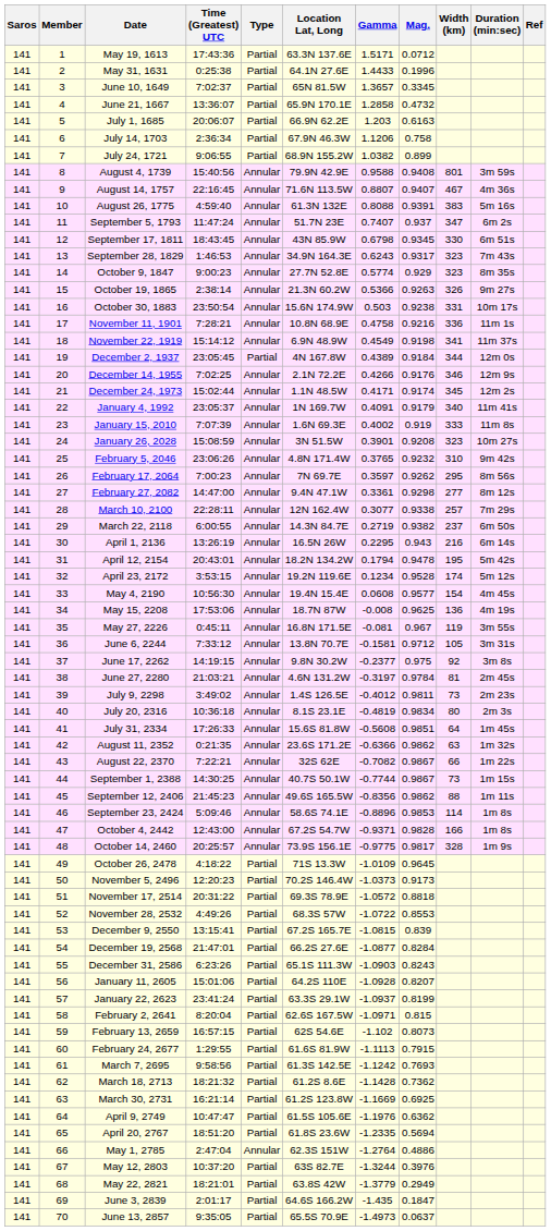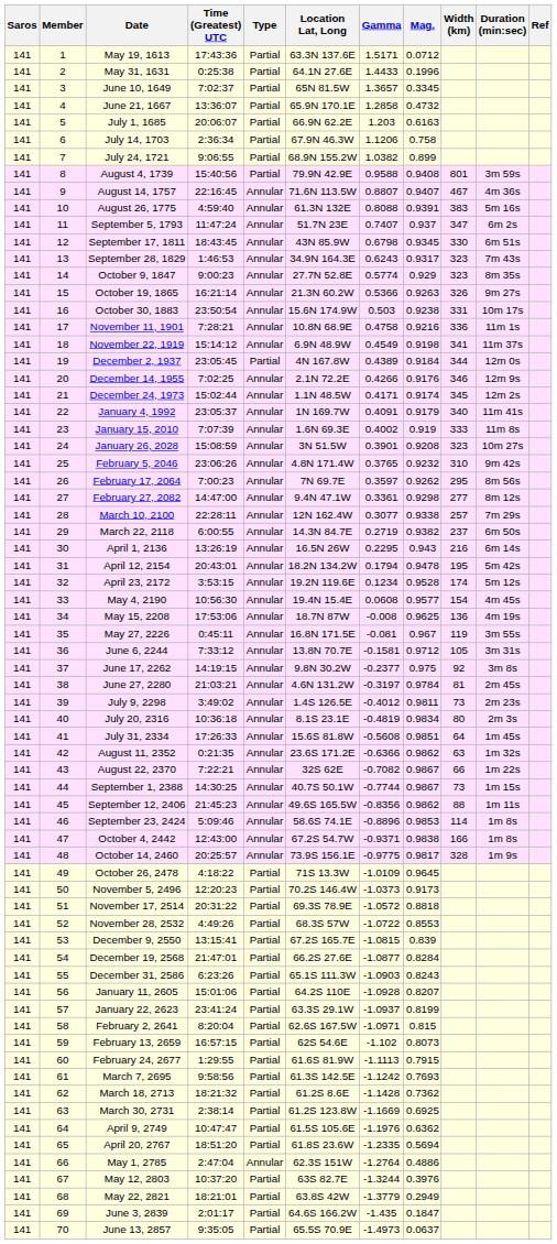 <table class=wikitable>
 <tr align=center>
 <th>Saros</th>
 <th>Member</th>
 <th>Date</th>
 <th>Time<br>(Greatest)<br><a href='#'>UTC</a></th>
 <th>Type</th>
 <th>Location<br>Lat, Long</th>
 <th><a href='#'>Gamma</a></th>
 <th><a href='#'>Mag.</a></th>
 <th>Width<br>(km)</th>
 <th>Duration<br>(min:sec)</th>
 <th>Ref</th>
 </tr>
 <tr align=center bgcolor=#ffffe0>
 <td>141</td>
 <td>1</td>
 <td>May 19, 1613</td>
 <td>17:43:36</td>
 <td>Partial</td>
 <td>63.3N 137.6E</td>
 <td>1.5171</td>
 <td>0.0712</td>
 <td></td>
 <td></td>
 <td></td>
 </tr>
 <tr align=center bgcolor=#ffffe0>
 <td>141</td>
 <td>2</td>
 <td>May 31, 1631</td>
 <td>0:25:38</td>
 <td>Partial</td>
 <td>64.1N 27.6E</td>
 <td>1.4433</td>
 <td>0.1996</td>
 <td></td>
 <td></td>
 <td></td>
 </tr>
 <tr align=center bgcolor=#ffffe0>
 <td>141</td>
 <td>3</td>
 <td>June 10, 1649</td>
 <td>7:02:37</td>
 <td>Partial</td>
 <td>65N 81.5W</td>
 <td>1.3657</td>
 <td>0.3345</td>
 <td></td>
 <td></td>
 <td></td>
 </tr>
 <tr align=center bgcolor=#ffffe0>
 <td>141</td>
 <td>4</td>
 <td>June 21, 1667</td>
 <td>13:36:07</td>
 <td>Partial</td>
 <td>65.9N 170.1E</td>
 <td>1.2858</td>
 <td>0.4732</td>
 <td></td>
 <td></td>
 <td></td>
 </tr>
 <tr align=center bgcolor=#ffffe0>
 <td>141</td>
 <td>5</td>
 <td>July 1, 1685</td>
 <td>20:06:07</td>
 <td>Partial</td>
 <td>66.9N 62.2E</td>
 <td>1.203</td>
 <td>0.6163</td>
 <td></td>
 <td></td>
 <td></td>
 </tr>
 <tr align=center bgcolor=#ffffe0>
 <td>141</td>
 <td>6</td>
 <td>July 14, 1703</td>
 <td>2:36:34</td>
 <td>Partial</td>
 <td>67.9N 46.3W</td>
 <td>1.1206</td>
 <td>0.758</td>
 <td></td>
 <td></td>
 <td></td>
 </tr>
 <tr align=center bgcolor=#ffffe0>
 <td>141</td>
 <td>7</td>
 <td>July 24, 1721</td>
 <td>9:06:55</td>
 <td>Partial</td>
 <td>68.9N 155.2W</td>
 <td>1.0382</td>
 <td>0.899</td>
 <td></td>
 <td></td>
 <td></td>
 </tr>
 <tr align=center bgcolor=#ffe0ff>
 <td>141</td>
 <td>8</td>
 <td>August 4, 1739</td>
 <td>15:40:56</td>
-<td>Annular</td>
+<td>Partial</td>
 <td>79.9N 42.9E</td>
 <td>0.9588</td>
 <td>0.9408</td>
 <td>801</td>
 <td>3m 59s</td>
 <td></td>
 </tr>
 <tr align=center bgcolor=#ffe0ff>
 <td>141</td>
 <td>9</td>
 <td>August 14, 1757</td>
 <td>22:16:45</td>
 <td>Annular</td>
 <td>71.6N 113.5W</td>
 <td>0.8807</td>
 <td>0.9407</td>
 <td>467</td>
 <td>4m 36s</td>
 <td></td>
 </tr>
 <tr align=center bgcolor=#ffe0ff>
 <td>141</td>
 <td>10</td>
 <td>August 26, 1775</td>
 <td>4:59:40</td>
 <td>Annular</td>
 <td>61.3N 132E</td>
 <td>0.8088</td>
 <td>0.9391</td>
 <td>383</td>
 <td>5m 16s</td>
 <td></td>
 </tr>
 <tr align=center bgcolor=#ffe0ff>
 <td>141</td>
 <td>11</td>
 <td>September 5, 1793</td>
 <td>11:47:24</td>
 <td>Annular</td>
 <td>51.7N 23E</td>
 <td>0.7407</td>
 <td>0.937</td>
 <td>347</td>
 <td>6m 2s</td>
 <td></td>
 </tr>
 <tr align=center bgcolor=#ffe0ff>
 <td>141</td>
 <td>12</td>
 <td>September 17, 1811</td>
 <td>18:43:45</td>
 <td>Annular</td>
 <td>43N 85.9W</td>
 <td>0.6798</td>
 <td>0.9345</td>
 <td>330</td>
 <td>6m 51s</td>
 <td></td>
 </tr>
 <tr align=center bgcolor=#ffe0ff>
 <td>141</td>
 <td>13</td>
 <td>September 28, 1829</td>
 <td>1:46:53</td>
 <td>Annular</td>
 <td>34.9N 164.3E</td>
 <td>0.6243</td>
 <td>0.9317</td>
 <td>323</td>
 <td>7m 43s</td>
 <td></td>
 </tr>
 <tr align=center bgcolor=#ffe0ff>
 <td>141</td>
 <td>14</td>
 <td>October 9, 1847</td>
 <td>9:00:23</td>
 <td>Annular</td>
 <td>27.7N 52.8E</td>
 <td>0.5774</td>
 <td>0.929</td>
 <td>323</td>
 <td>8m 35s</td>
 <td></td>
 </tr>
 <tr align=center bgcolor=#ffe0ff>
 <td>141</td>
 <td>15</td>
 <td>October 19, 1865</td>
-<td>2:38:14</td>
+<td>16:21:14</td>
 <td>Annular</td>
 <td>21.3N 60.2W</td>
 <td>0.5366</td>
 <td>0.9263</td>
 <td>326</td>
 <td>9m 27s</td>
 <td></td>
 </tr>
 <tr align=center bgcolor=#ffe0ff>
 <td>141</td>
 <td>16</td>
 <td>October 30, 1883</td>
 <td>23:50:54</td>
 <td>Annular</td>
 <td>15.6N 174.9W</td>
 <td>0.503</td>
 <td>0.9238</td>
 <td>331</td>
 <td>10m 17s</td>
 <td></td>
 </tr>
 <tr align=center bgcolor=#ffe0ff>
 <td>141</td>
 <td>17</td>
 <td><a href='#'>November 11, 1901</a></td>
 <td>7:28:21</td>
 <td>Annular</td>
 <td>10.8N 68.9E</td>
 <td>0.4758</td>
 <td>0.9216</td>
 <td>336</td>
 <td>11m 1s</td>
 <td></td>
 </tr>
 <tr align=center bgcolor=#ffe0ff>
 <td>141</td>
 <td>18</td>
 <td><a href='#'>November 22, 1919</a></td>
 <td>15:14:12</td>
 <td>Annular</td>
 <td>6.9N 48.9W</td>
 <td>0.4549</td>
 <td>0.9198</td>
 <td>341</td>
 <td>11m 37s</td>
 <td></td>
 </tr>
 <tr align=center bgcolor=#ffe0ff>
 <td>141</td>
 <td>19</td>
 <td><a href='#'>December 2, 1937</a></td>
 <td>23:05:45</td>
 <td>Partial</td>
 <td>4N 167.8W</td>
 <td>0.4389</td>
 <td>0.9184</td>
 <td>344</td>
 <td>12m 0s</td>
 <td></td>
 </tr>
 <tr align=center bgcolor=#ffe0ff>
 <td>141</td>
 <td>20</td>
 <td><a href='#'>December 14, 1955</a></td>
 <td>7:02:25</td>
 <td>Annular</td>
 <td>2.1N 72.2E</td>
 <td>0.4266</td>
 <td>0.9176</td>
 <td>346</td>
 <td>12m 9s</td>
 <td></td>
 </tr>
 <tr align=center bgcolor=#ffe0ff>
 <td>141</td>
 <td>21</td>
 <td><a href='#'>December 24, 1973</a></td>
 <td>15:02:44</td>
 <td>Annular</td>
 <td>1.1N 48.5W</td>
 <td>0.4171</td>
 <td>0.9174</td>
 <td>345</td>
 <td>12m 2s</td>
 <td></td>
 </tr>
 <tr align=center bgcolor=#ffe0ff>
 <td>141</td>
 <td>22</td>
 <td><a href='#'>January 4, 1992</a></td>
 <td>23:05:37</td>
 <td>Annular</td>
 <td>1N 169.7W</td>
 <td>0.4091</td>
 <td>0.9179</td>
 <td>340</td>
 <td>11m 41s</td>
 <td></td>
 </tr>
 <tr align=center bgcolor=#ffe0ff>
 <td>141</td>
 <td>23</td>
 <td><a href='#'>January 15, 2010</a></td>
 <td>7:07:39</td>
 <td>Annular</td>
 <td>1.6N 69.3E</td>
 <td>0.4002</td>
 <td>0.919</td>
 <td>333</td>
 <td>11m 8s</td>
 <td></td>
 </tr>
 <tr align=center bgcolor=#ffe0ff>
 <td>141</td>
 <td>24</td>
 <td><a href='#'>January 26, 2028</a></td>
 <td>15:08:59</td>
 <td>Annular</td>
 <td>3N 51.5W</td>
 <td>0.3901</td>
 <td>0.9208</td>
 <td>323</td>
 <td>10m 27s</td>
 <td></td>
 </tr>
 <tr align=center bgcolor=#ffe0ff>
 <td>141</td>
 <td>25</td>
 <td><a href='#'>February 5, 2046</a></td>
 <td>23:06:26</td>
 <td>Annular</td>
 <td>4.8N 171.4W</td>
 <td>0.3765</td>
 <td>0.9232</td>
 <td>310</td>
 <td>9m 42s</td>
 <td></td>
 </tr>
 <tr align=center bgcolor=#ffe0ff>
 <td>141</td>
 <td>26</td>
 <td><a href='#'>February 17, 2064</a></td>
 <td>7:00:23</td>
 <td>Annular</td>
 <td>7N 69.7E</td>
 <td>0.3597</td>
 <td>0.9262</td>
 <td>295</td>
 <td>8m 56s</td>
 <td></td>
 </tr>
 <tr align=center bgcolor=#ffe0ff>
 <td>141</td>
 <td>27</td>
 <td><a href='#'>February 27, 2082</a></td>
 <td>14:47:00</td>
 <td>Annular</td>
 <td>9.4N 47.1W</td>
 <td>0.3361</td>
 <td>0.9298</td>
 <td>277</td>
 <td>8m 12s</td>
 <td></td>
 </tr>
 <tr align=center bgcolor=#ffe0ff>
 <td>141</td>
 <td>28</td>
 <td><a href='#'>March 10, 2100</a></td>
 <td>22:28:11</td>
 <td>Annular</td>
 <td>12N 162.4W</td>
 <td>0.3077</td>
 <td>0.9338</td>
 <td>257</td>
 <td>7m 29s</td>
 <td></td>
 </tr>
 <tr align=center bgcolor=#ffe0ff>
 <td>141</td>
 <td>29</td>
 <td>March 22, 2118</td>
 <td>6:00:55</td>
 <td>Annular</td>
 <td>14.3N 84.7E</td>
 <td>0.2719</td>
 <td>0.9382</td>
 <td>237</td>
 <td>6m 50s</td>
 <td></td>
 </tr>
 <tr align=center bgcolor=#ffe0ff>
 <td>141</td>
 <td>30</td>
 <td>April 1, 2136</td>
 <td>13:26:19</td>
 <td>Annular</td>
 <td>16.5N 26W</td>
 <td>0.2295</td>
 <td>0.943</td>
 <td>216</td>
 <td>6m 14s</td>
 <td></td>
 </tr>
 <tr align=center bgcolor=#ffe0ff>
 <td>141</td>
 <td>31</td>
 <td>April 12, 2154</td>
 <td>20:43:01</td>
 <td>Annular</td>
 <td>18.2N 134.2W</td>
 <td>0.1794</td>
 <td>0.9478</td>
 <td>195</td>
 <td>5m 42s</td>
 <td></td>
 </tr>
 <tr align=center bgcolor=#ffe0ff>
 <td>141</td>
 <td>32</td>
 <td>April 23, 2172</td>
 <td>3:53:15</td>
 <td>Annular</td>
 <td>19.2N 119.6E</td>
 <td>0.1234</td>
 <td>0.9528</td>
 <td>174</td>
 <td>5m 12s</td>
 <td></td>
 </tr>
 <tr align=center bgcolor=#ffe0ff>
 <td>141</td>
 <td>33</td>
 <td>May 4, 2190</td>
 <td>10:56:30</td>
 <td>Annular</td>
 <td>19.4N 15.4E</td>
 <td>0.0608</td>
 <td>0.9577</td>
 <td>154</td>
 <td>4m 45s</td>
 <td></td>
 </tr>
 <tr align=center bgcolor=#ffe0ff>
 <td>141</td>
 <td>34</td>
 <td>May 15, 2208</td>
 <td>17:53:06</td>
 <td>Annular</td>
 <td>18.7N 87W</td>
 <td>-0.008</td>
 <td>0.9625</td>
 <td>136</td>
 <td>4m 19s</td>
 <td></td>
 </tr>
 <tr align=center bgcolor=#ffe0ff>
 <td>141</td>
 <td>35</td>
 <td>May 27, 2226</td>
 <td>0:45:11</td>
 <td>Annular</td>
 <td>16.8N 171.5E</td>
 <td>-0.081</td>
 <td>0.967</td>
 <td>119</td>
 <td>3m 55s</td>
 <td></td>
 </tr>
 <tr align=center bgcolor=#ffe0ff>
 <td>141</td>
 <td>36</td>
 <td>June 6, 2244</td>
 <td>7:33:12</td>
 <td>Annular</td>
 <td>13.8N 70.7E</td>
 <td>-0.1581</td>
 <td>0.9712</td>
 <td>105</td>
 <td>3m 31s</td>
 <td></td>
 </tr>
 <tr align=center bgcolor=#ffe0ff>
 <td>141</td>
 <td>37</td>
 <td>June 17, 2262</td>
 <td>14:19:15</td>
 <td>Annular</td>
 <td>9.8N 30.2W</td>
 <td>-0.2377</td>
 <td>0.975</td>
 <td>92</td>
 <td>3m 8s</td>
 <td></td>
 </tr>
 <tr align=center bgcolor=#ffe0ff>
 <td>141</td>
 <td>38</td>
 <td>June 27, 2280</td>
 <td>21:03:21</td>
 <td>Annular</td>
 <td>4.6N 131.2W</td>
 <td>-0.3197</td>
 <td>0.9784</td>
 <td>81</td>
 <td>2m 45s</td>
 <td></td>
 </tr>
 <tr align=center bgcolor=#ffe0ff>
 <td>141</td>
 <td>39</td>
 <td>July 9, 2298</td>
 <td>3:49:02</td>
 <td>Annular</td>
 <td>1.4S 126.5E</td>
 <td>-0.4012</td>
 <td>0.9811</td>
 <td>73</td>
 <td>2m 23s</td>
 <td></td>
 </tr>
 <tr align=center bgcolor=#ffe0ff>
 <td>141</td>
 <td>40</td>
 <td>July 20, 2316</td>
 <td>10:36:18</td>
 <td>Annular</td>
 <td>8.1S 23.1E</td>
 <td>-0.4819</td>
 <td>0.9834</td>
 <td>80</td>
 <td>2m 3s</td>
 <td></td>
 </tr>
 <tr align=center bgcolor=#ffe0ff>
 <td>141</td>
 <td>41</td>
 <td>July 31, 2334</td>
 <td>17:26:33</td>
 <td>Annular</td>
 <td>15.6S 81.8W</td>
 <td>-0.5608</td>
 <td>0.9851</td>
 <td>64</td>
 <td>1m 45s</td>
 <td></td>
 </tr>
 <tr align=center bgcolor=#ffe0ff>
 <td>141</td>
 <td>42</td>
 <td>August 11, 2352</td>
 <td>0:21:35</td>
 <td>Annular</td>
 <td>23.6S 171.2E</td>
 <td>-0.6366</td>
 <td>0.9862</td>
 <td>63</td>
 <td>1m 32s</td>
 <td></td>
 </tr>
 <tr align=center bgcolor=#ffe0ff>
 <td>141</td>
 <td>43</td>
 <td>August 22, 2370</td>
 <td>7:22:21</td>
 <td>Annular</td>
 <td>32S 62E</td>
 <td>-0.7082</td>
 <td>0.9867</td>
 <td>66</td>
 <td>1m 22s</td>
 <td></td>
 </tr>
 <tr align=center bgcolor=#ffe0ff>
 <td>141</td>
 <td>44</td>
 <td>September 1, 2388</td>
 <td>14:30:25</td>
 <td>Annular</td>
 <td>40.7S 50.1W</td>
 <td>-0.7744</td>
 <td>0.9867</td>
 <td>73</td>
 <td>1m 15s</td>
 <td></td>
 </tr>
 <tr align=center bgcolor=#ffe0ff>
 <td>141</td>
 <td>45</td>
 <td>September 12, 2406</td>
 <td>21:45:23</td>
 <td>Annular</td>
 <td>49.6S 165.5W</td>
 <td>-0.8356</td>
 <td>0.9862</td>
 <td>88</td>
 <td>1m 11s</td>
 <td></td>
 </tr>
 <tr align=center bgcolor=#ffe0ff>
 <td>141</td>
 <td>46</td>
 <td>September 23, 2424</td>
 <td>5:09:46</td>
 <td>Annular</td>
 <td>58.6S 74.1E</td>
 <td>-0.8896</td>
 <td>0.9853</td>
 <td>114</td>
 <td>1m 8s</td>
 <td></td>
 </tr>
 <tr align=center bgcolor=#ffe0ff>
 <td>141</td>
 <td>47</td>
 <td>October 4, 2442</td>
 <td>12:43:00</td>
 <td>Annular</td>
 <td>67.2S 54.7W</td>
 <td>-0.9371</td>
-<td>0.9828</td>
+<td>0.9838</td>
 <td>166</td>
 <td>1m 8s</td>
 <td></td>
 </tr>
 <tr align=center bgcolor=#ffe0ff>
 <td>141</td>
 <td>48</td>
 <td>October 14, 2460</td>
 <td>20:25:57</td>
 <td>Annular</td>
 <td>73.9S 156.1E</td>
 <td>-0.9775</td>
 <td>0.9817</td>
 <td>328</td>
 <td>1m 9s</td>
 <td></td>
 </tr>
 <tr align=center bgcolor=#ffffe0>
 <td>141</td>
 <td>49</td>
 <td>October 26, 2478</td>
 <td>4:18:22</td>
 <td>Partial</td>
 <td>71S 13.3W</td>
 <td>-1.0109</td>
 <td>0.9645</td>
 <td></td>
 <td></td>
 <td></td>
 </tr>
 <tr align=center bgcolor=#ffffe0>
 <td>141</td>
 <td>50</td>
 <td>November 5, 2496</td>
 <td>12:20:23</td>
 <td>Partial</td>
 <td>70.2S 146.4W</td>
 <td>-1.0373</td>
 <td>0.9173</td>
 <td></td>
 <td></td>
 <td></td>
 </tr>
 <tr align=center bgcolor=#ffffe0>
 <td>141</td>
 <td>51</td>
 <td>November 17, 2514</td>
 <td>20:31:22</td>
 <td>Partial</td>
 <td>69.3S 78.9E</td>
 <td>-1.0572</td>
 <td>0.8818</td>
 <td></td>
 <td></td>
 <td></td>
 </tr>
 <tr align=center bgcolor=#ffffe0>
 <td>141</td>
 <td>52</td>
 <td>November 28, 2532</td>
 <td>4:49:26</td>
 <td>Partial</td>
 <td>68.3S 57W</td>
 <td>-1.0722</td>
 <td>0.8553</td>
 <td></td>
 <td></td>
 <td></td>
 </tr>
 <tr align=center bgcolor=#ffffe0>
 <td>141</td>
 <td>53</td>
 <td>December 9, 2550</td>
 <td>13:15:41</td>
 <td>Partial</td>
 <td>67.2S 165.7E</td>
 <td>-1.0815</td>
 <td>0.839</td>
 <td></td>
 <td></td>
 <td></td>
 </tr>
 <tr align=center bgcolor=#ffffe0>
 <td>141</td>
 <td>54</td>
 <td>December 19, 2568</td>
 <td>21:47:01</td>
 <td>Partial</td>
 <td>66.2S 27.6E</td>
 <td>-1.0877</td>
 <td>0.8284</td>
 <td></td>
 <td></td>
 <td></td>
 </tr>
 <tr align=center bgcolor=#ffffe0>
 <td>141</td>
 <td>55</td>
 <td>December 31, 2586</td>
 <td>6:23:26</td>
 <td>Partial</td>
 <td>65.1S 111.3W</td>
 <td>-1.0903</td>
 <td>0.8243</td>
 <td></td>
 <td></td>
 <td></td>
 </tr>
 <tr align=center bgcolor=#ffffe0>
 <td>141</td>
 <td>56</td>
 <td>January 11, 2605</td>
 <td>15:01:06</td>
 <td>Partial</td>
 <td>64.2S 110E</td>
 <td>-1.0928</td>
 <td>0.8207</td>
 <td></td>
 <td></td>
 <td></td>
 </tr>
 <tr align=center bgcolor=#ffffe0>
 <td>141</td>
 <td>57</td>
 <td>January 22, 2623</td>
 <td>23:41:24</td>
 <td>Partial</td>
 <td>63.3S 29.1W</td>
 <td>-1.0937</td>
 <td>0.8199</td>
 <td></td>
 <td></td>
 <td></td>
 </tr>
 <tr align=center bgcolor=#ffffe0>
 <td>141</td>
 <td>58</td>
 <td>February 2, 2641</td>
 <td>8:20:04</td>
 <td>Partial</td>
 <td>62.6S 167.5W</td>
 <td>-1.0971</td>
 <td>0.815</td>
 <td></td>
 <td></td>
 <td></td>
 </tr>
 <tr align=center bgcolor=#ffffe0>
 <td>141</td>
 <td>59</td>
 <td>February 13, 2659</td>
 <td>16:57:15</td>
 <td>Partial</td>
 <td>62S 54.6E</td>
 <td>-1.102</td>
 <td>0.8073</td>
 <td></td>
 <td></td>
 <td></td>
 </tr>
 <tr align=center bgcolor=#ffffe0>
 <td>141</td>
 <td>60</td>
 <td>February 24, 2677</td>
 <td>1:29:55</td>
 <td>Partial</td>
 <td>61.6S 81.9W</td>
 <td>-1.1113</td>
 <td>0.7915</td>
 <td></td>
 <td></td>
 <td></td>
 </tr>
 <tr align=center bgcolor=#ffffe0>
 <td>141</td>
 <td>61</td>
 <td>March 7, 2695</td>
 <td>9:58:56</td>
 <td>Partial</td>
 <td>61.3S 142.5E</td>
 <td>-1.1242</td>
 <td>0.7693</td>
 <td></td>
 <td></td>
 <td></td>
 </tr>
 <tr align=center bgcolor=#ffffe0>
 <td>141</td>
 <td>62</td>
 <td>March 18, 2713</td>
 <td>18:21:32</td>
 <td>Partial</td>
 <td>61.2S 8.6E</td>
 <td>-1.1428</td>
 <td>0.7362</td>
 <td></td>
 <td></td>
 <td></td>
 </tr>
 <tr align=center bgcolor=#ffffe0>
 <td>141</td>
 <td>63</td>
 <td>March 30, 2731</td>
-<td>16:21:14</td>
+<td>2:38:14</td>
 <td>Partial</td>
 <td>61.2S 123.8W</td>
 <td>-1.1669</td>
 <td>0.6925</td>
 <td></td>
 <td></td>
 <td></td>
 </tr>
 <tr align=center bgcolor=#ffffe0>
 <td>141</td>
 <td>64</td>
 <td>April 9, 2749</td>
 <td>10:47:47</td>
 <td>Partial</td>
 <td>61.5S 105.6E</td>
 <td>-1.1976</td>
 <td>0.6362</td>
 <td></td>
 <td></td>
 <td></td>
 </tr>
 <tr align=center bgcolor=#ffffe0>
 <td>141</td>
 <td>65</td>
 <td>April 20, 2767</td>
 <td>18:51:20</td>
 <td>Partial</td>
 <td>61.8S 23.6W</td>
 <td>-1.2335</td>
 <td>0.5694</td>
 <td></td>
 <td></td>
 <td></td>
 </tr>
 <tr align=center bgcolor=#ffffe0>
 <td>141</td>
 <td>66</td>
 <td>May 1, 2785</td>
 <td>2:47:04</td>
 <td>Annular</td>
 <td>62.3S 151W</td>
 <td>-1.2764</td>
 <td>0.4886</td>
 <td></td>
 <td></td>
 <td></td>
 </tr>
 <tr align=center bgcolor=#ffffe0>
 <td>141</td>
 <td>67</td>
 <td>May 12, 2803</td>
 <td>10:37:20</td>
 <td>Partial</td>
 <td>63S 82.7E</td>
 <td>-1.3244</td>
 <td>0.3976</td>
 <td></td>
 <td></td>
 <td></td>
 </tr>
 <tr align=center bgcolor=#ffffe0>
 <td>141</td>
 <td>68</td>
 <td>May 22, 2821</td>
 <td>18:21:01</td>
 <td>Partial</td>
 <td>63.8S 42W</td>
 <td>-1.3779</td>
 <td>0.2949</td>
 <td></td>
 <td></td>
 <td></td>
 </tr>
 <tr align=center bgcolor=#ffffe0>
 <td>141</td>
 <td>69</td>
 <td>June 3, 2839</td>
 <td>2:01:17</td>
 <td>Partial</td>
 <td>64.6S 166.2W</td>
 <td>-1.435</td>
 <td>0.1847</td>
 <td></td>
 <td></td>
 <td></td>
 </tr>
 <tr align=center bgcolor=#ffffe0>
 <td>141</td>
 <td>70</td>
 <td>June 13, 2857</td>
 <td>9:35:05</td>
 <td>Partial</td>
 <td>65.5S 70.9E</td>
 <td>-1.4973</td>
 <td>0.0637</td>
 <td></td>
 <td></td>
 <td></td>
 </tr>
 </table>
